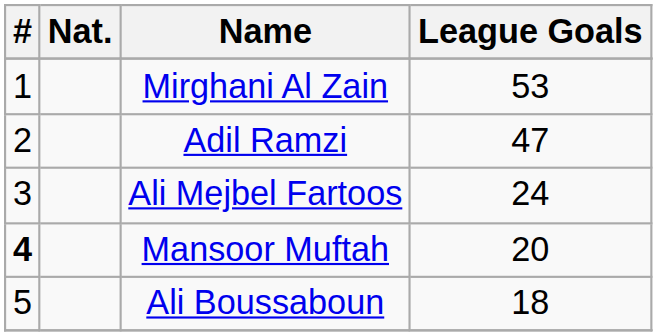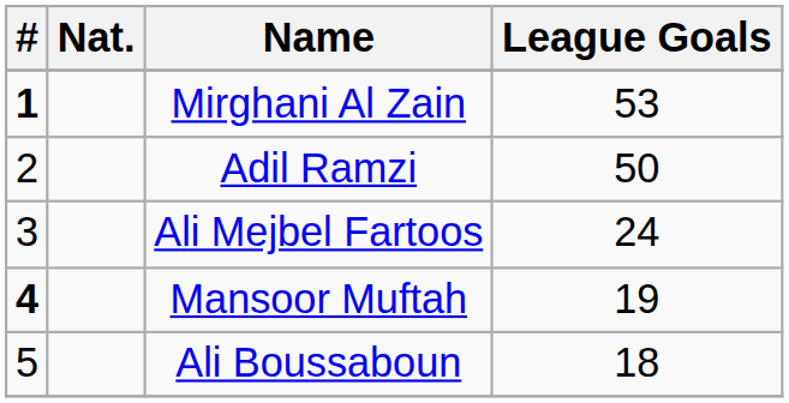 <table class="wikitable sortable" style="text-align: center;">
 <tr>
 <th class="unsortable">#</th>
 <th class="unsortable">Nat.</th>
 <th class="unsortable">Name</th>
 <th class="unsortable">League Goals</th>
 </tr>
 <tr>
 </tr>
 <tr>
-<td>1</td>
+<td><strong>1</strong></td>
 <td></td>
 <td><a href='#'>Mirghani Al Zain</a></td>
 <td>53</td>
 </tr>
 <tr>
 <td>2</td>
 <td></td>
 <td><a href='#'>Adil Ramzi</a></td>
-<td>47</td>
+<td>50</td>
 </tr>
 <tr>
 <td>3</td>
 <td></td>
 <td><a href='#'>Ali Mejbel Fartoos</a></td>
 <td>24</td>
 </tr>
 <tr>
 <td><strong>4</strong></td>
 <td></td>
 <td><a href='#'>Mansoor Muftah</a></td>
-<td>20</td>
+<td>19</td>
 </tr>
 <tr>
 <td>5</td>
 <td></td>
 <td><a href='#'>Ali Boussaboun</a></td>
 <td>18</td>
 </tr>
 <tr>
 </tr>
 </table>
